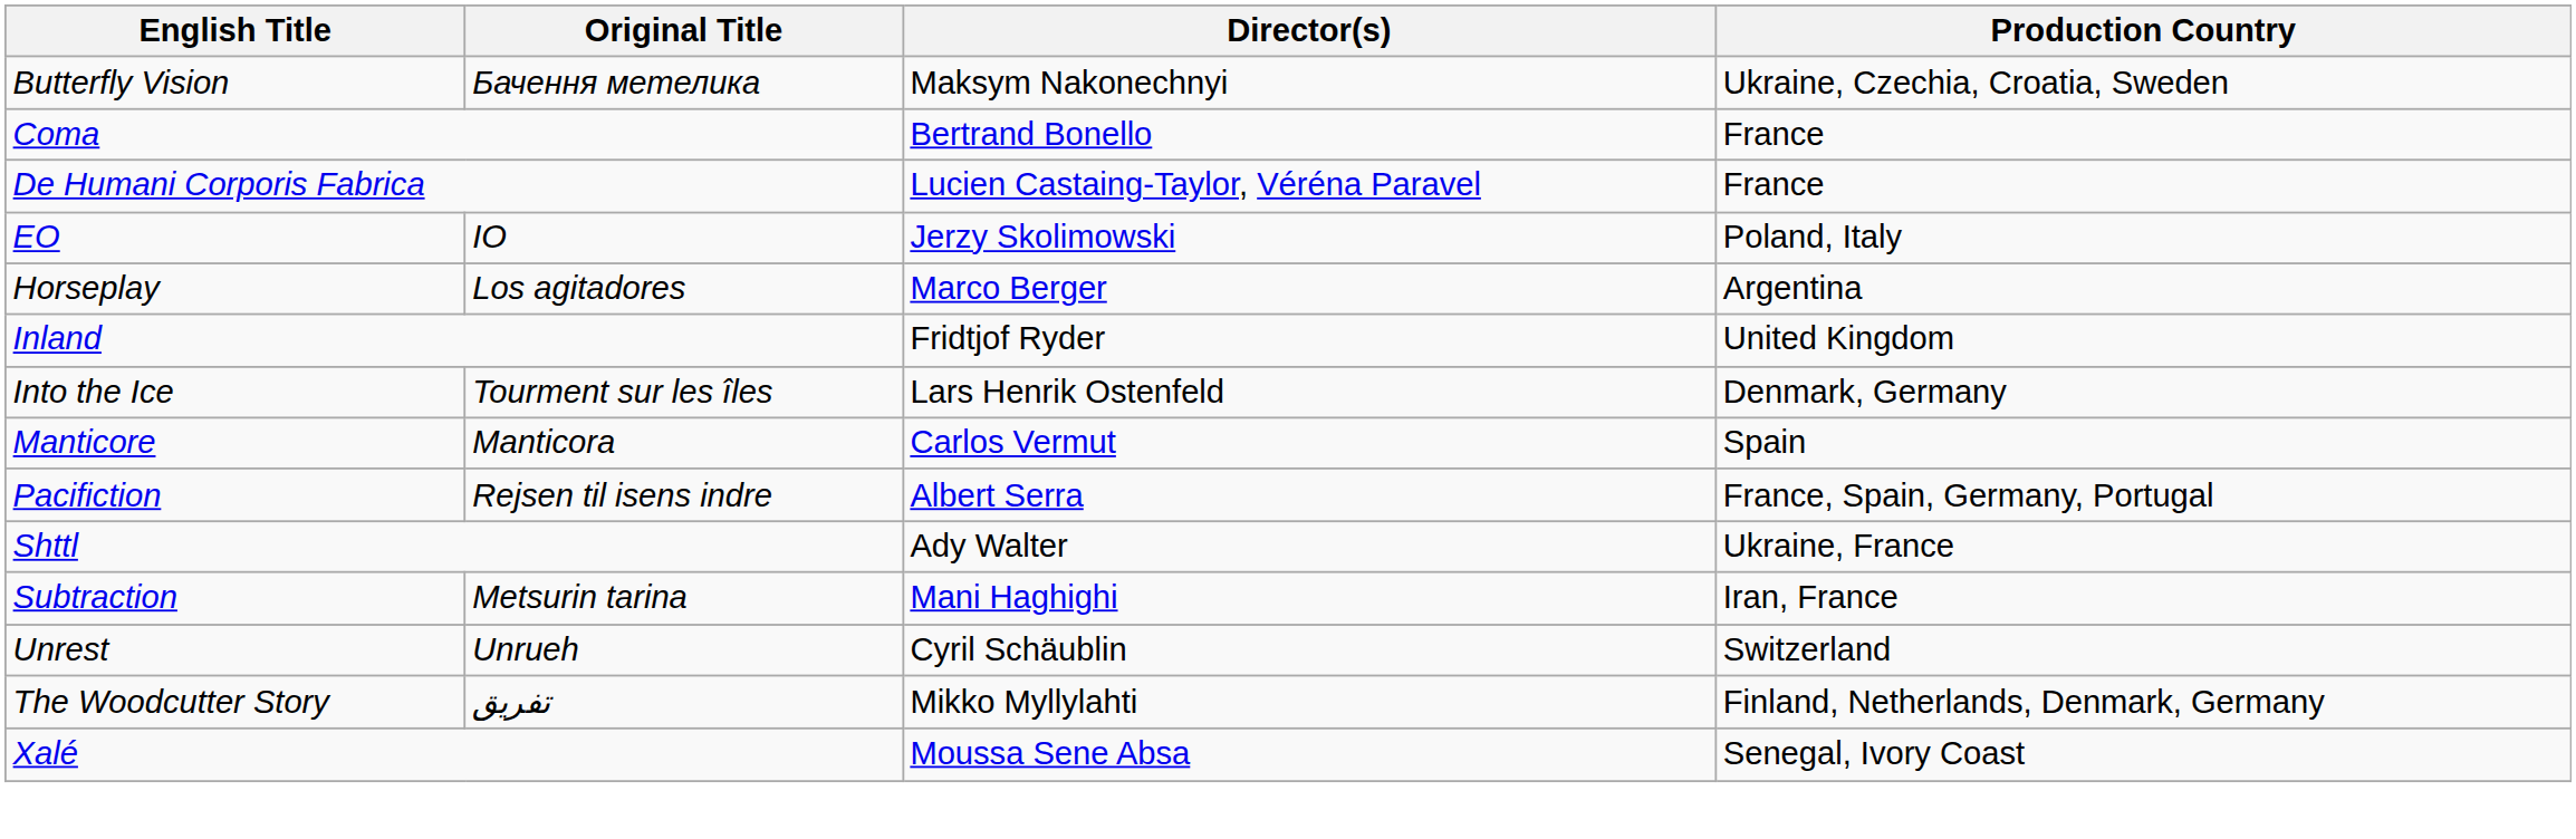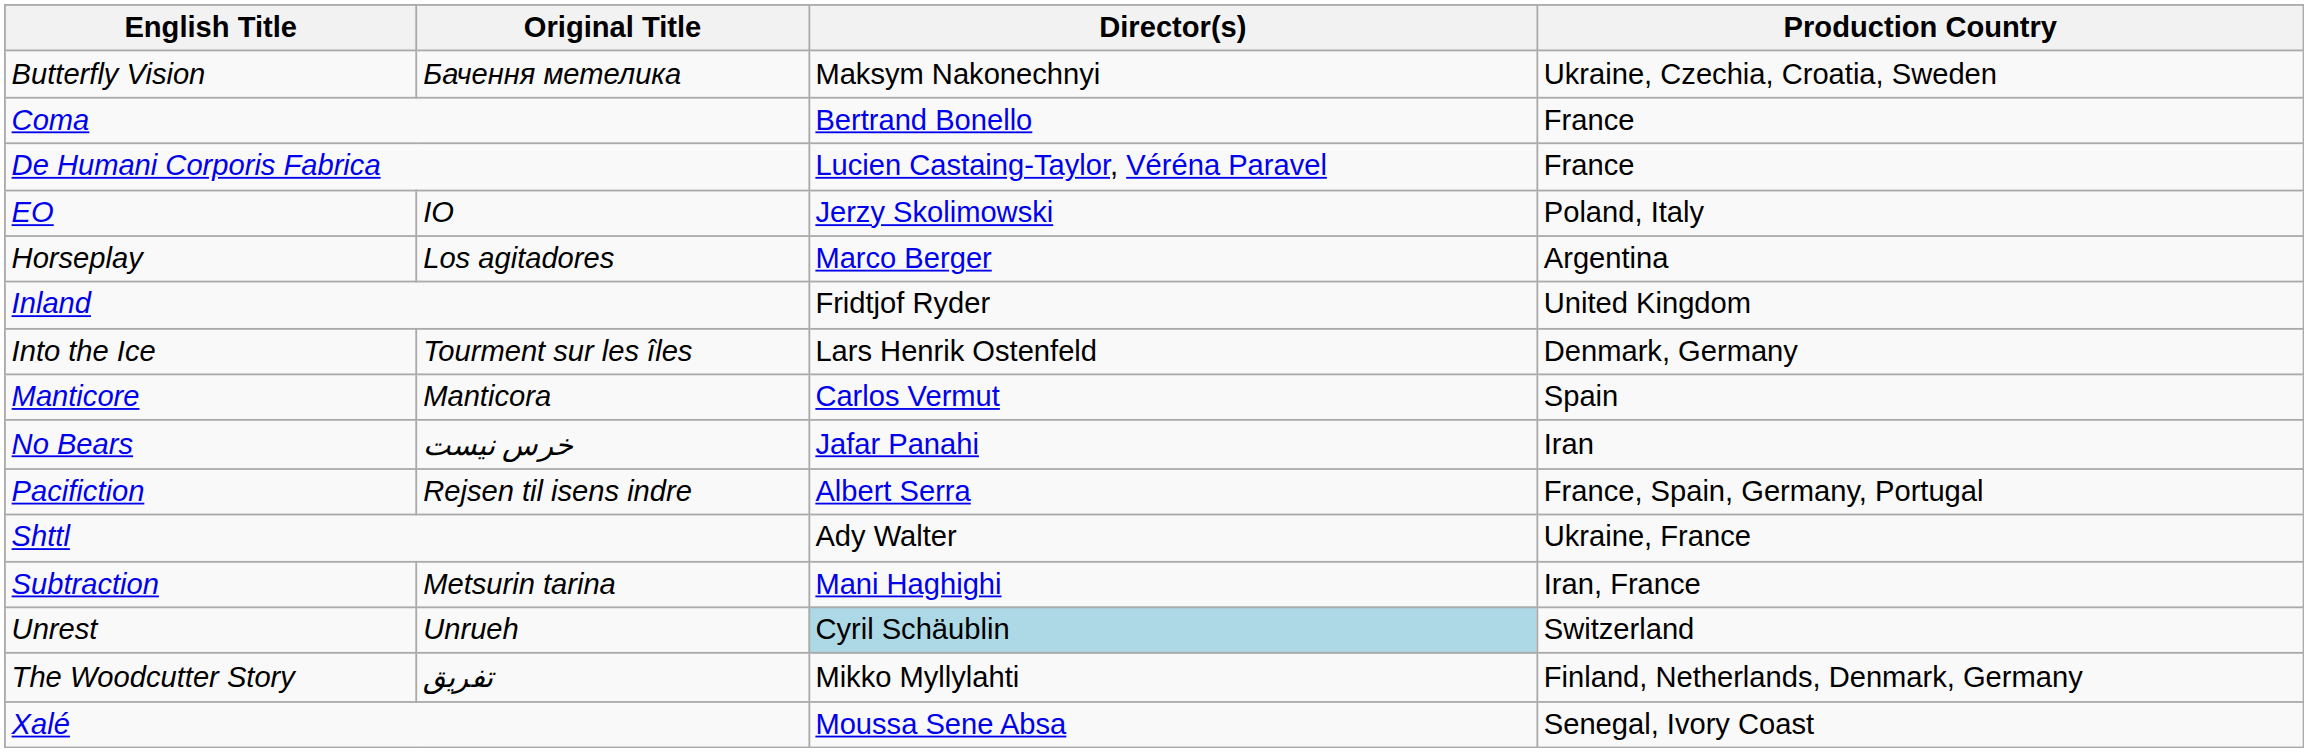 <table class="sortable wikitable" style="width:100%; margin-bottom:4px">
 <tr>
 <th>English Title</th>
 <th>Original Title</th>
 <th>Director(s)</th>
 <th>Production Country</th>
 </tr>
 <tr>
 <td><em>Butterfly Vision</em></td>
 <td><em>Бачення метелика</em></td>
 <td>Maksym Nakonechnyi</td>
 <td>Ukraine, Czechia, Croatia, Sweden</td>
 </tr>
 <tr>
 <td colspan="2"><em><a href='#'>Coma</a></em></td>
 <td><a href='#'>Bertrand Bonello</a></td>
 <td>France</td>
 </tr>
 <tr>
 <td colspan="2"><em><a href='#'>De Humani Corporis Fabrica</a></em></td>
 <td><a href='#'>Lucien Castaing-Taylor</a>, <a href='#'>Véréna Paravel</a></td>
 <td>France</td>
 </tr>
 <tr>
 <td><em><a href='#'>EO</a></em></td>
 <td><em>IO</em></td>
 <td><a href='#'>Jerzy Skolimowski</a></td>
 <td>Poland, Italy</td>
 </tr>
 <tr>
 <td><em>Horseplay</em></td>
 <td><em>Los agitadores</em></td>
 <td><a href='#'>Marco Berger</a></td>
 <td>Argentina</td>
 </tr>
 <tr>
 <td colspan="2"><em><a href='#'>Inland</a></em></td>
 <td>Fridtjof Ryder</td>
 <td>United Kingdom</td>
 </tr>
 <tr>
 <td><em>Into the Ice</em></td>
 <td><em>Tourment sur les îles</em></td>
 <td>Lars Henrik Ostenfeld</td>
 <td>Denmark, Germany</td>
 </tr>
 <tr>
 <td><em><a href='#'>Manticore</a></em></td>
 <td><em>Manticora</em></td>
 <td><a href='#'>Carlos Vermut</a></td>
 <td>Spain</td>
 </tr>
 <tr>
+<td><em><a href='#'>No Bears</a></em></td>
+<td><em>خرس نیست</em></td>
+<td><a href='#'>Jafar Panahi</a></td>
+<td>Iran</td>
+</tr>
+<tr>
 <td><em><a href='#'>Pacifiction</a></em></td>
 <td><em>Rejsen til isens indre</em></td>
 <td><a href='#'>Albert Serra</a></td>
 <td>France, Spain, Germany, Portugal</td>
 </tr>
 <tr>
 <td colspan="2"><em><a href='#'>Shttl</a></em></td>
 <td>Ady Walter</td>
 <td>Ukraine, France</td>
 </tr>
 <tr>
 <td><em><a href='#'>Subtraction</a></em></td>
 <td><em>Metsurin tarina</em></td>
 <td><a href='#'>Mani Haghighi</a></td>
 <td>Iran, France</td>
 </tr>
 <tr>
 <td><em>Unrest</em></td>
 <td><em>Unrueh</em></td>
-<td>Cyril Schäublin</td>
+<td style="background: lightblue;">Cyril Schäublin</td>
 <td>Switzerland</td>
 </tr>
 <tr>
 <td><em>The Woodcutter Story</em></td>
 <td><em>تفریق</em></td>
 <td>Mikko Myllylahti</td>
 <td>Finland, Netherlands, Denmark, Germany</td>
 </tr>
 <tr>
 <td colspan="2"><em><a href='#'>Xalé</a></em></td>
 <td><a href='#'>Moussa Sene Absa</a></td>
 <td>Senegal, Ivory Coast</td>
 </tr>
 </table>
